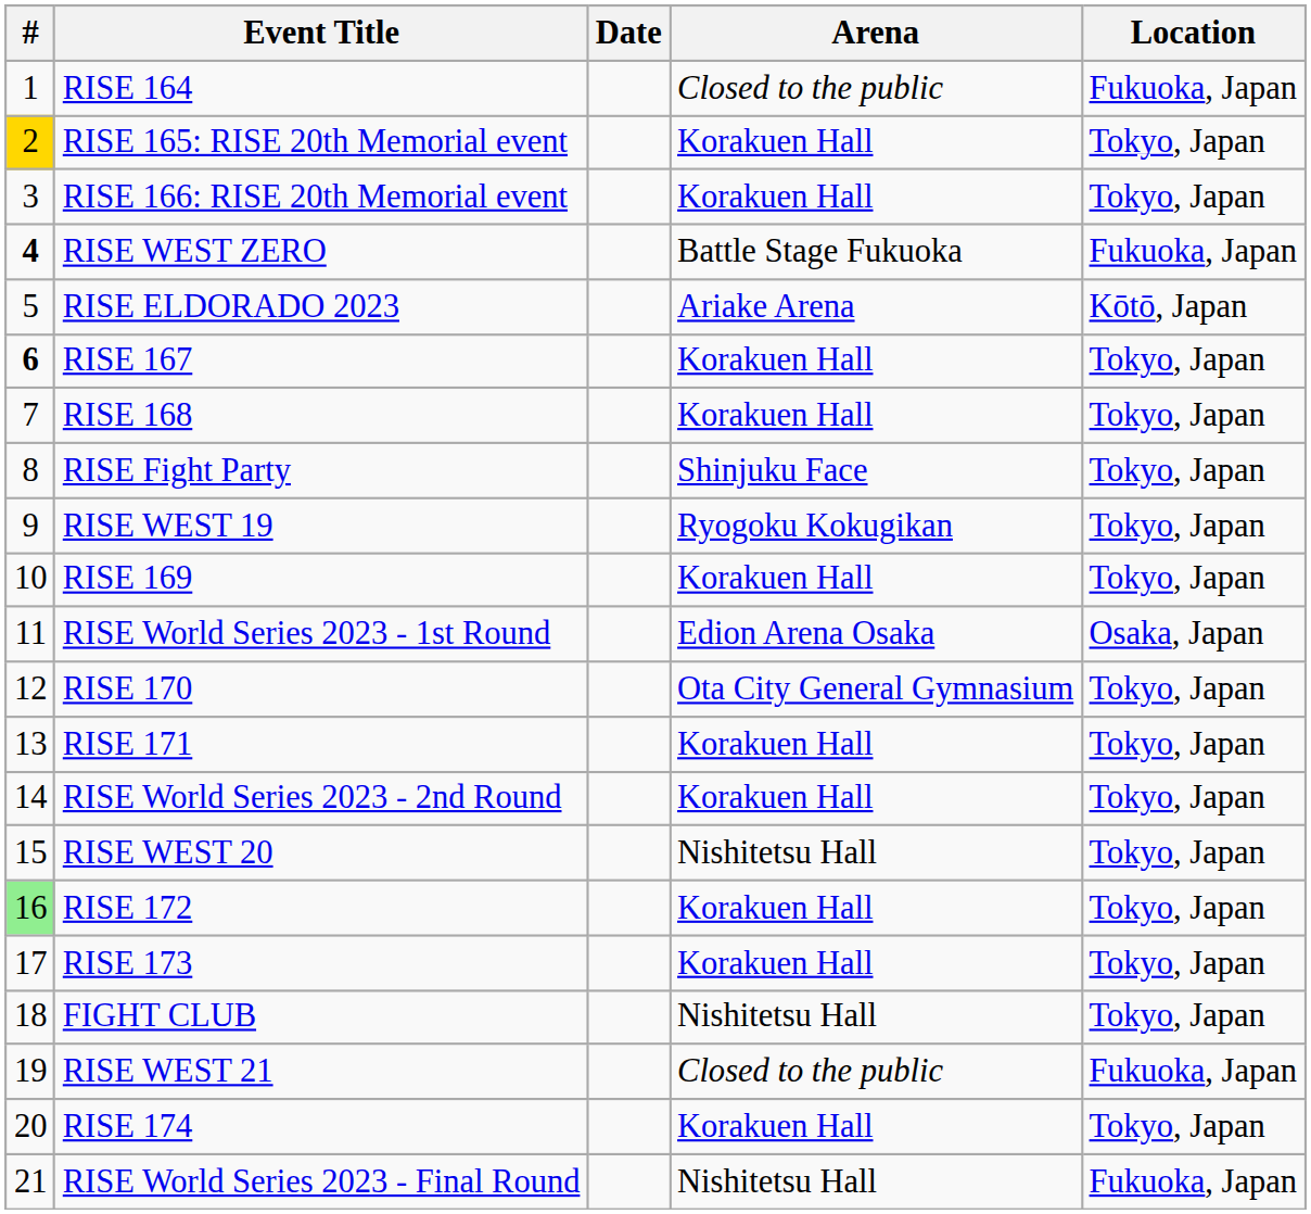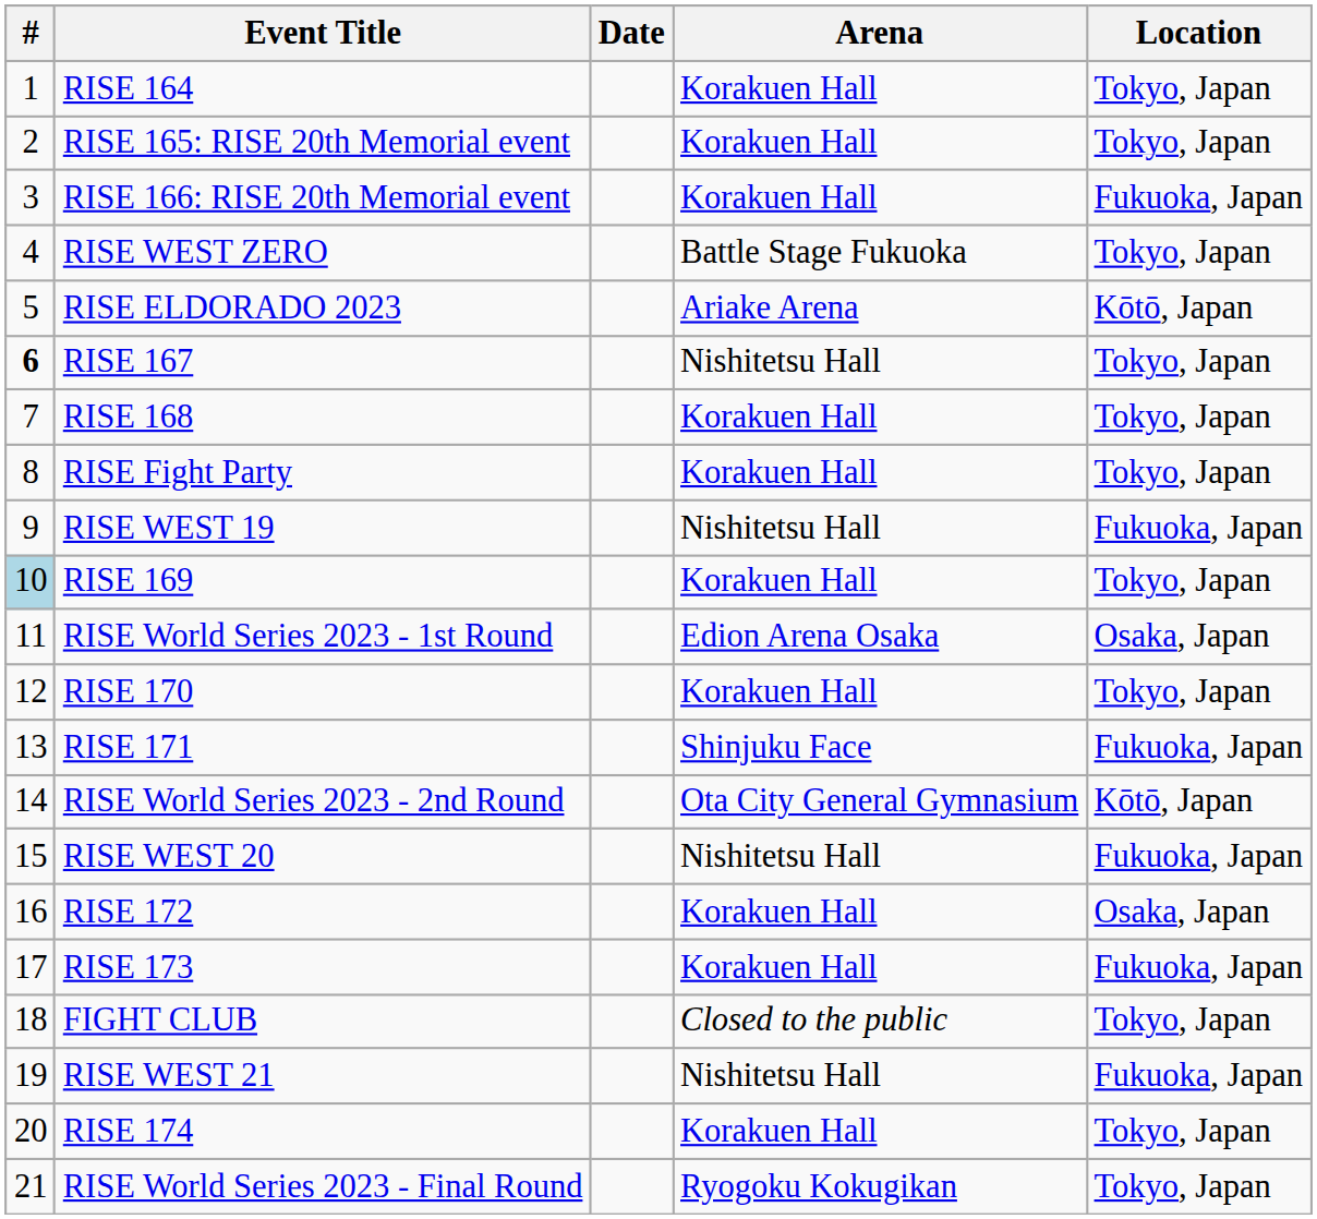 <table class="sortable wikitable succession-box" style="margin:1.0em auto; font-size:90%;">
 <tr>
 <th scope="col">#</th>
 <th scope="col">Event Title</th>
 <th scope="col">Date</th>
 <th scope="col">Arena</th>
 <th scope="col">Location</th>
 </tr>
 <tr>
 <td align=center>1</td>
 <td><a href='#'>RISE 164</a></td>
 <td></td>
-<td><em>Closed to the public</em></td>
-<td> <a href='#'>Fukuoka</a>, Japan</td>
+<td><a href='#'>Korakuen Hall</a></td>
+<td> <a href='#'>Tokyo</a>, Japan</td>
 </tr>
 <tr>
-<td align=center style="background: gold;">2</td>
+<td align=center>2</td>
 <td><a href='#'>RISE 165: RISE 20th Memorial event</a></td>
 <td></td>
 <td><a href='#'>Korakuen Hall</a></td>
 <td> <a href='#'>Tokyo</a>, Japan</td>
 </tr>
 <tr>
 <td align=center>3</td>
 <td><a href='#'>RISE 166: RISE 20th Memorial event</a></td>
 <td></td>
 <td><a href='#'>Korakuen Hall</a></td>
-<td> <a href='#'>Tokyo</a>, Japan</td>
+<td> <a href='#'>Fukuoka</a>, Japan</td>
 </tr>
 <tr>
-<td align=center><strong>4</strong></td>
+<td align=center>4</td>
 <td><a href='#'>RISE WEST ZERO</a></td>
 <td></td>
 <td>Battle Stage Fukuoka</td>
-<td> <a href='#'>Fukuoka</a>, Japan</td>
+<td> <a href='#'>Tokyo</a>, Japan</td>
 </tr>
 <tr>
 <td align=center>5</td>
 <td><a href='#'>RISE ELDORADO 2023</a></td>
 <td></td>
 <td><a href='#'>Ariake Arena</a></td>
 <td> <a href='#'>Kōtō</a>, Japan</td>
 </tr>
 <tr>
 <td align=center><strong>6</strong></td>
 <td><a href='#'>RISE 167</a></td>
 <td></td>
-<td><a href='#'>Korakuen Hall</a></td>
+<td>Nishitetsu Hall</td>
 <td> <a href='#'>Tokyo</a>, Japan</td>
 </tr>
 <tr>
 <td align=center>7</td>
 <td><a href='#'>RISE 168</a></td>
 <td></td>
 <td><a href='#'>Korakuen Hall</a></td>
 <td> <a href='#'>Tokyo</a>, Japan</td>
 </tr>
 <tr>
 <td align=center>8</td>
 <td><a href='#'>RISE Fight Party</a></td>
 <td></td>
-<td><a href='#'>Shinjuku Face</a></td>
+<td><a href='#'>Korakuen Hall</a></td>
 <td> <a href='#'>Tokyo</a>, Japan</td>
 </tr>
 <tr>
 <td align=center>9</td>
 <td><a href='#'>RISE WEST 19</a></td>
 <td></td>
-<td><a href='#'>Ryogoku Kokugikan</a></td>
-<td> <a href='#'>Tokyo</a>, Japan</td>
+<td>Nishitetsu Hall</td>
+<td> <a href='#'>Fukuoka</a>, Japan</td>
 </tr>
 <tr>
-<td align=center>10</td>
+<td align=center style="background: lightblue;">10</td>
 <td><a href='#'>RISE 169</a></td>
 <td></td>
 <td><a href='#'>Korakuen Hall</a></td>
 <td> <a href='#'>Tokyo</a>, Japan</td>
 </tr>
 <tr>
 <td align=center>11</td>
 <td><a href='#'>RISE World Series 2023 - 1st Round</a></td>
 <td></td>
 <td><a href='#'>Edion Arena Osaka</a></td>
 <td> <a href='#'>Osaka</a>, Japan</td>
 </tr>
 <tr>
 <td align=center>12</td>
 <td><a href='#'>RISE 170</a></td>
 <td></td>
-<td><a href='#'>Ota City General Gymnasium</a></td>
+<td><a href='#'>Korakuen Hall</a></td>
 <td> <a href='#'>Tokyo</a>, Japan</td>
 </tr>
 <tr>
 <td align=center>13</td>
 <td><a href='#'>RISE 171</a></td>
 <td></td>
-<td><a href='#'>Korakuen Hall</a></td>
-<td> <a href='#'>Tokyo</a>, Japan</td>
+<td><a href='#'>Shinjuku Face</a></td>
+<td> <a href='#'>Fukuoka</a>, Japan</td>
 </tr>
 <tr>
 <td align=center>14</td>
 <td><a href='#'>RISE World Series 2023 - 2nd Round</a></td>
 <td></td>
-<td><a href='#'>Korakuen Hall</a></td>
-<td> <a href='#'>Tokyo</a>, Japan</td>
+<td><a href='#'>Ota City General Gymnasium</a></td>
+<td> <a href='#'>Kōtō</a>, Japan</td>
 </tr>
 <tr>
 <td align=center>15</td>
 <td><a href='#'>RISE WEST 20</a></td>
 <td></td>
 <td>Nishitetsu Hall</td>
-<td> <a href='#'>Tokyo</a>, Japan</td>
+<td> <a href='#'>Fukuoka</a>, Japan</td>
 </tr>
 <tr>
-<td align=center style="background: lightgreen;">16</td>
+<td align=center>16</td>
 <td><a href='#'>RISE 172</a></td>
 <td></td>
 <td><a href='#'>Korakuen Hall</a></td>
-<td> <a href='#'>Tokyo</a>, Japan</td>
+<td> <a href='#'>Osaka</a>, Japan</td>
 </tr>
 <tr>
 <td align=center>17</td>
 <td><a href='#'>RISE 173</a></td>
 <td></td>
 <td><a href='#'>Korakuen Hall</a></td>
-<td> <a href='#'>Tokyo</a>, Japan</td>
+<td> <a href='#'>Fukuoka</a>, Japan</td>
 </tr>
 <tr>
 <td align=center>18</td>
 <td><a href='#'>FIGHT CLUB</a></td>
 <td></td>
-<td>Nishitetsu Hall</td>
+<td><em>Closed to the public</em></td>
 <td> <a href='#'>Tokyo</a>, Japan</td>
 </tr>
 <tr>
 <td align=center>19</td>
 <td><a href='#'>RISE WEST 21</a></td>
 <td></td>
-<td><em>Closed to the public</em></td>
+<td>Nishitetsu Hall</td>
 <td> <a href='#'>Fukuoka</a>, Japan</td>
 </tr>
 <tr>
 <td align=center>20</td>
 <td><a href='#'>RISE 174</a></td>
 <td></td>
 <td><a href='#'>Korakuen Hall</a></td>
 <td> <a href='#'>Tokyo</a>, Japan</td>
 </tr>
 <tr>
 <td align=center>21</td>
 <td><a href='#'>RISE World Series 2023 - Final Round</a></td>
 <td></td>
-<td>Nishitetsu Hall</td>
-<td> <a href='#'>Fukuoka</a>, Japan</td>
+<td><a href='#'>Ryogoku Kokugikan</a></td>
+<td> <a href='#'>Tokyo</a>, Japan</td>
 </tr>
 <tr>
 </tr>
 </table>
